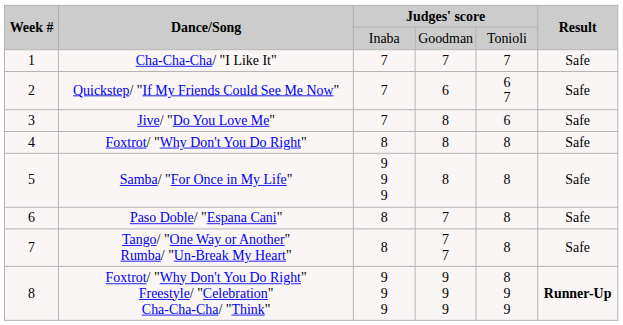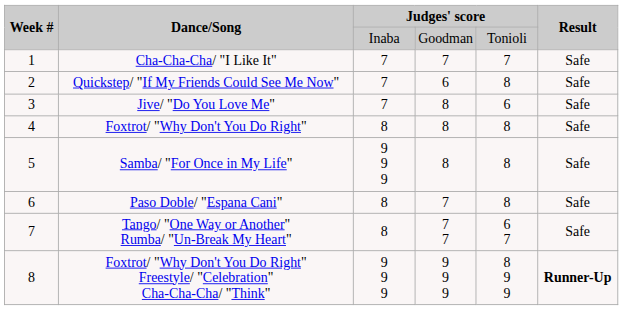 <table class="wikitable" style="float:left;">
 <tr style="text-align:center; background:#ccc;">
 <td rowspan="2"><strong>Week #</strong></td>
 <td rowspan="2"><strong>Dance/Song</strong></td>
 <td colspan="3"><strong>Judges' score</strong></td>
 <td rowspan="2"><strong>Result</strong></td>
 </tr>
 <tr style="text-align:center; background:#ccc;">
 <td style="width:10%; ">Inaba</td>
 <td style="width:10%; ">Goodman</td>
 <td style="width:10%; ">Tonioli</td>
 </tr>
 <tr>
 <td style="text-align:center; background:#faf6f6;">1</td>
 <td style="text-align:center; background:#faf6f6;"><a href='#'>Cha-Cha-Cha</a>/ "I Like It"</td>
 <td style="text-align:center; background:#faf6f6;">7</td>
 <td style="text-align:center; background:#faf6f6;">7</td>
 <td style="text-align:center; background:#faf6f6;">7</td>
 <td style="text-align:center; background:#faf6f6;">Safe</td>
 </tr>
 <tr>
 <td style="text-align:center; background:#faf6f6;">2</td>
 <td style="text-align:center; background:#faf6f6;"><a href='#'>Quickstep</a>/ "<a href='#'>If My Friends Could See Me Now</a>"</td>
 <td style="text-align:center; background:#faf6f6;">7</td>
 <td style="text-align:center; background:#faf6f6;">6</td>
-<td style="text-align:center; background:#faf6f6;">6 <br> 7</td>
+<td style="text-align:center; background:#faf6f6;">8</td>
 <td style="text-align:center; background:#faf6f6;">Safe</td>
 </tr>
 <tr>
 <td style="text-align:center; background:#faf6f6;">3</td>
 <td style="text-align:center; background:#faf6f6;"><a href='#'>Jive</a>/ "<a href='#'>Do You Love Me</a>"</td>
 <td style="text-align:center; background:#faf6f6;">7</td>
 <td style="text-align:center; background:#faf6f6;">8</td>
 <td style="text-align:center; background:#faf6f6;">6</td>
 <td style="text-align:center; background:#faf6f6;">Safe</td>
 </tr>
 <tr>
 <td style="text-align:center; background:#faf6f6;">4</td>
 <td style="text-align:center; background:#faf6f6;"><a href='#'>Foxtrot</a>/ "<a href='#'>Why Don't You Do Right</a>"</td>
 <td style="text-align:center; background:#faf6f6;">8</td>
 <td style="text-align:center; background:#faf6f6;">8</td>
 <td style="text-align:center; background:#faf6f6;">8</td>
 <td style="text-align:center; background:#faf6f6;">Safe</td>
 </tr>
 <tr>
 <td style="text-align:center; background:#faf6f6;">5</td>
 <td style="text-align:center; background:#faf6f6;"><a href='#'>Samba</a>/ "<a href='#'>For Once in My Life</a>"</td>
 <td style="text-align:center; background:#faf6f6;">9 <br> 9 <br> 9</td>
 <td style="text-align:center; background:#faf6f6;">8</td>
 <td style="text-align:center; background:#faf6f6;">8</td>
 <td style="text-align:center; background:#faf6f6;">Safe</td>
 </tr>
 <tr>
 <td style="text-align:center; background:#faf6f6;">6</td>
 <td style="text-align:center; background:#faf6f6;"><a href='#'>Paso Doble</a>/ "<a href='#'>Espana Cani</a>"</td>
 <td style="text-align:center; background:#faf6f6;">8</td>
 <td style="text-align:center; background:#faf6f6;">7</td>
 <td style="text-align:center; background:#faf6f6;">8</td>
 <td style="text-align:center; background:#faf6f6;">Safe</td>
 </tr>
 <tr>
 <td style="text-align:center; background:#faf6f6;">7</td>
 <td style="text-align:center; background:#faf6f6;"><a href='#'>Tango</a>/ "<a href='#'>One Way or Another</a>" <br> <a href='#'>Rumba</a>/ "<a href='#'>Un-Break My Heart</a>"</td>
 <td style="text-align:center; background:#faf6f6;">8</td>
 <td style="text-align:center; background:#faf6f6;">7 <br> 7</td>
-<td style="text-align:center; background:#faf6f6;">8</td>
+<td style="text-align:center; background:#faf6f6;">6 <br> 7</td>
 <td style="text-align:center; background:#faf6f6;">Safe</td>
 </tr>
 <tr>
 <td style="text-align:center; background:#faf6f6;">8</td>
 <td style="text-align:center; background:#faf6f6;"><a href='#'>Foxtrot</a>/ "<a href='#'>Why Don't You Do Right</a>" <br> <a href='#'>Freestyle</a>/ "<a href='#'>Celebration</a>" <br> <a href='#'>Cha-Cha-Cha</a>/ "<a href='#'>Think</a>"</td>
 <td style="text-align:center; background:#faf6f6;">9 <br> 9 <br> 9</td>
 <td style="text-align:center; background:#faf6f6;">9 <br> 9 <br> 9</td>
 <td style="text-align:center; background:#faf6f6;">8 <br> 9 <br> 9</td>
 <td style="text-align:center; background:#faf6f6;"><strong>Runner-Up</strong></td>
 </tr>
 </table>
